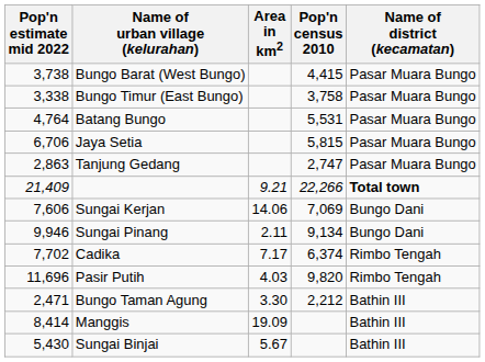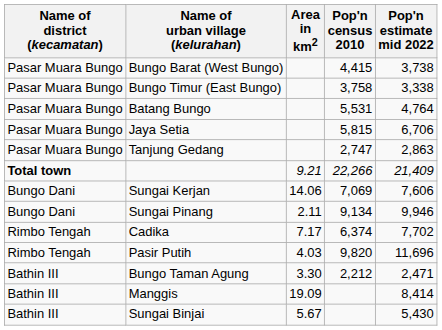 <table class="sortable wikitable">
 <tr>
-<th>Pop'n<br>estimate<br>mid 2022</th>
+<th>Name of<br>district<br>(<em>kecamatan</em>)</th>
 <th>Name of<br>urban village<br>(<em>kelurahan</em>)</th>
 <th>Area <br>in <br> km<sup>2</sup></th>
 <th>Pop'n<br>census <br>2010</th>
-<th>Name of<br>district<br>(<em>kecamatan</em>)</th>
+<th>Pop'n<br>estimate<br>mid 2022</th>
 </tr>
 <tr>
-<td align="right">3,738</td>
+<td>Pasar Muara Bungo</td>
 <td>Bungo Barat (West Bungo)</td>
 <td align="right"></td>
 <td align="right">4,415</td>
-<td>Pasar Muara Bungo</td>
+<td align="right">3,738</td>
 </tr>
 <tr>
-<td align="right">3,338</td>
+<td>Pasar Muara Bungo</td>
 <td>Bungo Timur (East Bungo)</td>
 <td align="right"></td>
 <td align="right">3,758</td>
-<td>Pasar Muara Bungo</td>
+<td align="right">3,338</td>
 </tr>
 <tr>
-<td align="right">4,764</td>
+<td>Pasar Muara Bungo</td>
 <td>Batang Bungo</td>
 <td align="right"></td>
 <td align="right">5,531</td>
-<td>Pasar Muara Bungo</td>
+<td align="right">4,764</td>
 </tr>
 <tr>
-<td align="right">6,706</td>
+<td>Pasar Muara Bungo</td>
 <td>Jaya Setia</td>
 <td align="right"></td>
 <td align="right">5,815</td>
-<td>Pasar Muara Bungo</td>
+<td align="right">6,706</td>
 </tr>
 <tr>
-<td align="right">2,863</td>
+<td>Pasar Muara Bungo</td>
 <td>Tanjung Gedang</td>
 <td align="right"></td>
 <td align="right">2,747</td>
-<td>Pasar Muara Bungo</td>
+<td align="right">2,863</td>
 </tr>
 <tr>
-<td align="right"><em>21,409</em></td>
+<td><strong>Total town</strong></td>
 <td></td>
 <td align="right"><em>9.21</em></td>
 <td align="right"><em>22,266</em></td>
-<td><strong>Total town</strong></td>
+<td align="right"><em>21,409</em></td>
 </tr>
 <tr>
-<td align="right">7,606</td>
+<td>Bungo Dani</td>
 <td>Sungai Kerjan</td>
 <td align="right">14.06</td>
 <td align="right">7,069</td>
-<td>Bungo Dani</td>
+<td align="right">7,606</td>
 </tr>
 <tr>
-<td align="right">9,946</td>
+<td>Bungo Dani</td>
 <td>Sungai Pinang</td>
 <td align="right">2.11</td>
 <td align="right">9,134</td>
-<td>Bungo Dani</td>
+<td align="right">9,946</td>
 </tr>
 <tr>
-<td align="right">7,702</td>
+<td>Rimbo Tengah</td>
 <td>Cadika</td>
 <td align="right">7.17</td>
 <td align="right">6,374</td>
-<td>Rimbo Tengah</td>
+<td align="right">7,702</td>
 </tr>
 <tr>
-<td align="right">11,696</td>
+<td>Rimbo Tengah</td>
 <td>Pasir Putih</td>
 <td align="right">4.03</td>
 <td align="right">9,820</td>
-<td>Rimbo Tengah</td>
+<td align="right">11,696</td>
 </tr>
 <tr>
-<td align="right">2,471</td>
+<td>Bathin III</td>
 <td>Bungo Taman Agung</td>
 <td align="right">3.30</td>
 <td align="right">2,212</td>
-<td>Bathin III</td>
+<td align="right">2,471</td>
 </tr>
 <tr>
-<td align="right">8,414</td>
+<td>Bathin III</td>
 <td>Manggis</td>
 <td align="right">19.09</td>
 <td align="right"></td>
-<td>Bathin III</td>
+<td align="right">8,414</td>
 </tr>
 <tr>
-<td align="right">5,430</td>
+<td>Bathin III</td>
 <td>Sungai Binjai</td>
 <td align="right">5.67</td>
 <td align="right"></td>
-<td>Bathin III</td>
+<td align="right">5,430</td>
 </tr>
 </table>
